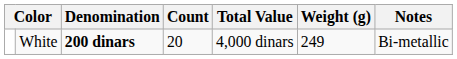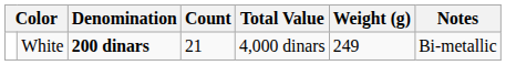 <table class="wikitable">
 <tr>
 <th colspan=2>Color</th>
 <th>Denomination</th>
 <th>Count</th>
 <th>Total Value</th>
 <th>Weight (g)</th>
 <th>Notes</th>
 </tr>
 <tr>
 <td style="background:White"> </td>
 <td>White</td>
 <td><strong>200 dinars</strong></td>
-<td>20</td>
+<td>21</td>
 <td>4,000 dinars</td>
 <td>249</td>
 <td>Bi-metallic</td>
 </tr>
 </table>
